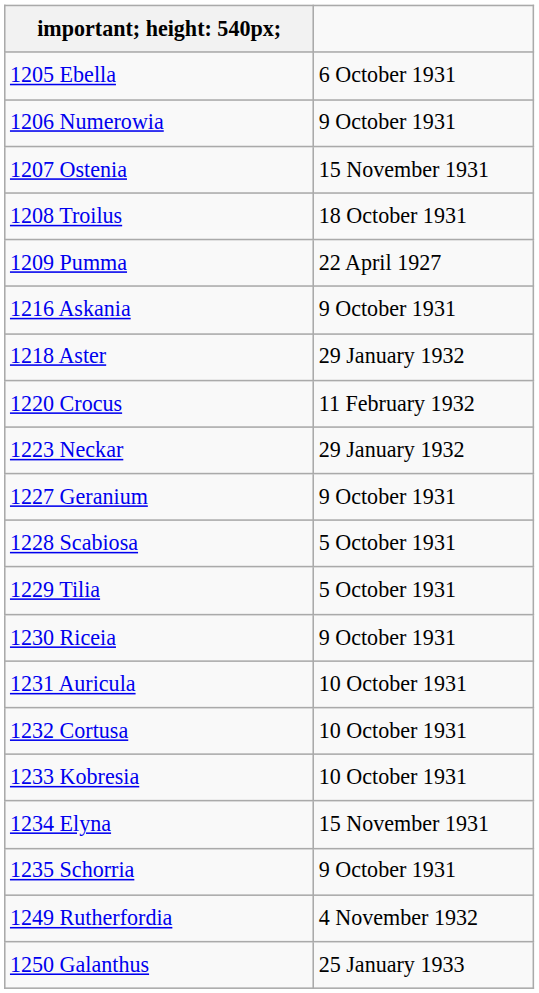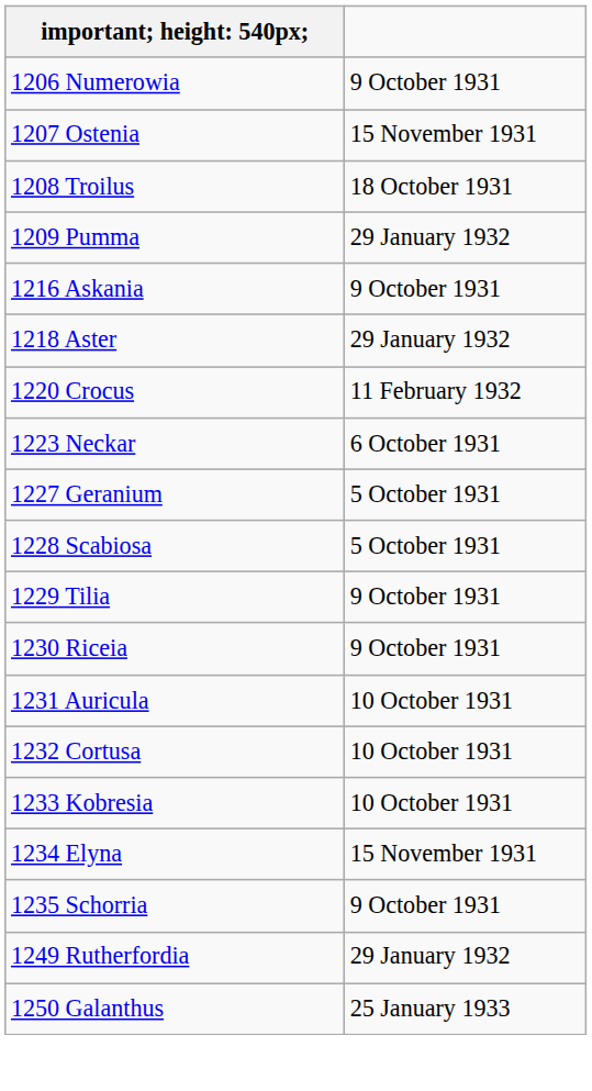 <table class="wikitable" style="font-size: 89%; float: left; width: 24em; margin-right: 1em; line-height: 1.65em">
 <tr>
 <th>important; height: 540px;</th>
-</tr>
-<tr>
-<td><a href='#'>1205 Ebella</a></td>
-<td>6 October 1931</td>
 </tr>
 <tr>
 <td><a href='#'>1206 Numerowia</a></td>
 <td>9 October 1931</td>
 </tr>
 <tr>
 <td><a href='#'>1207 Ostenia</a></td>
 <td>15 November 1931</td>
 </tr>
 <tr>
 <td><a href='#'>1208 Troilus</a></td>
 <td>18 October 1931</td>
 </tr>
 <tr>
 <td><a href='#'>1209 Pumma</a></td>
-<td>22 April 1927</td>
+<td>29 January 1932</td>
 </tr>
 <tr>
 <td><a href='#'>1216 Askania</a></td>
 <td>9 October 1931</td>
 </tr>
 <tr>
 <td><a href='#'>1218 Aster</a></td>
 <td>29 January 1932</td>
 </tr>
 <tr>
 <td><a href='#'>1220 Crocus</a></td>
 <td>11 February 1932</td>
 </tr>
 <tr>
 <td><a href='#'>1223 Neckar</a></td>
-<td>29 January 1932</td>
+<td>6 October 1931</td>
 </tr>
 <tr>
 <td><a href='#'>1227 Geranium</a></td>
-<td>9 October 1931</td>
+<td>5 October 1931</td>
 </tr>
 <tr>
 <td><a href='#'>1228 Scabiosa</a></td>
 <td>5 October 1931</td>
 </tr>
 <tr>
 <td><a href='#'>1229 Tilia</a></td>
-<td>5 October 1931</td>
+<td>9 October 1931</td>
 </tr>
 <tr>
 <td><a href='#'>1230 Riceia</a></td>
 <td>9 October 1931</td>
 </tr>
 <tr>
 <td><a href='#'>1231 Auricula</a></td>
 <td>10 October 1931</td>
 </tr>
 <tr>
 <td><a href='#'>1232 Cortusa</a></td>
 <td>10 October 1931</td>
 </tr>
 <tr>
 <td><a href='#'>1233 Kobresia</a></td>
 <td>10 October 1931</td>
 </tr>
 <tr>
 <td><a href='#'>1234 Elyna</a></td>
 <td>15 November 1931</td>
 </tr>
 <tr>
 <td><a href='#'>1235 Schorria</a></td>
 <td>9 October 1931</td>
 </tr>
 <tr>
 <td><a href='#'>1249 Rutherfordia</a></td>
-<td>4 November 1932</td>
+<td>29 January 1932</td>
 </tr>
 <tr>
 <td><a href='#'>1250 Galanthus</a></td>
 <td>25 January 1933</td>
 </tr>
 </table>
